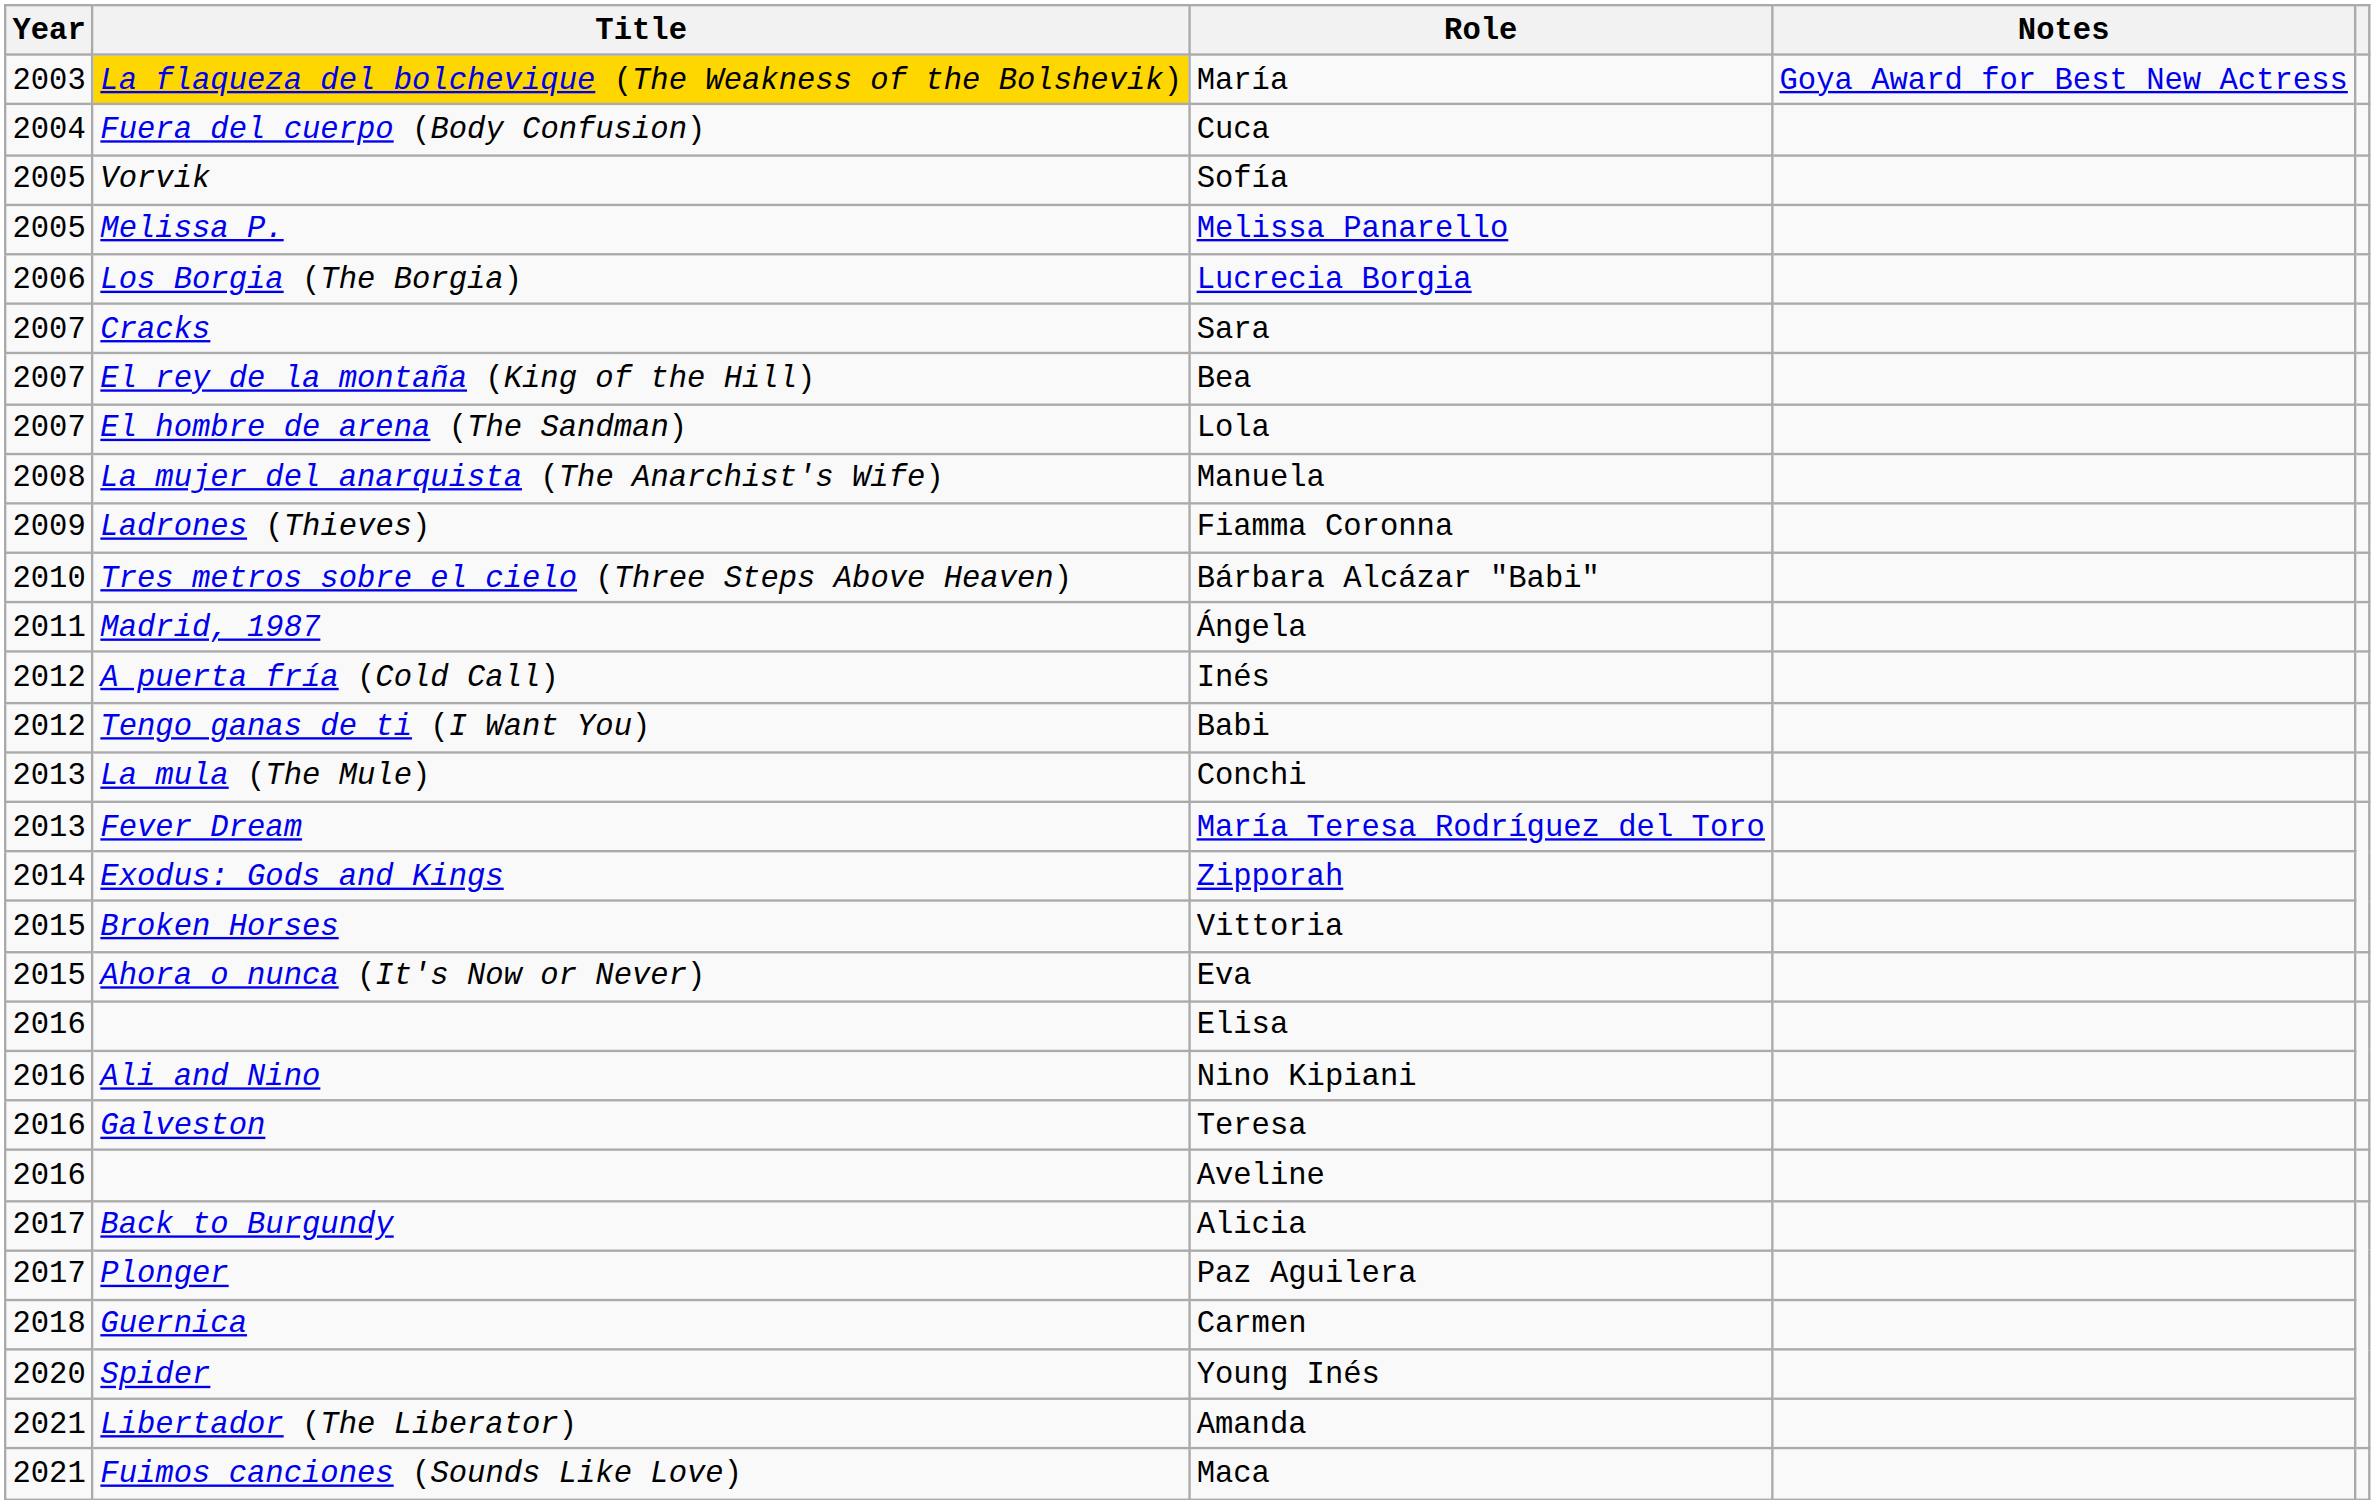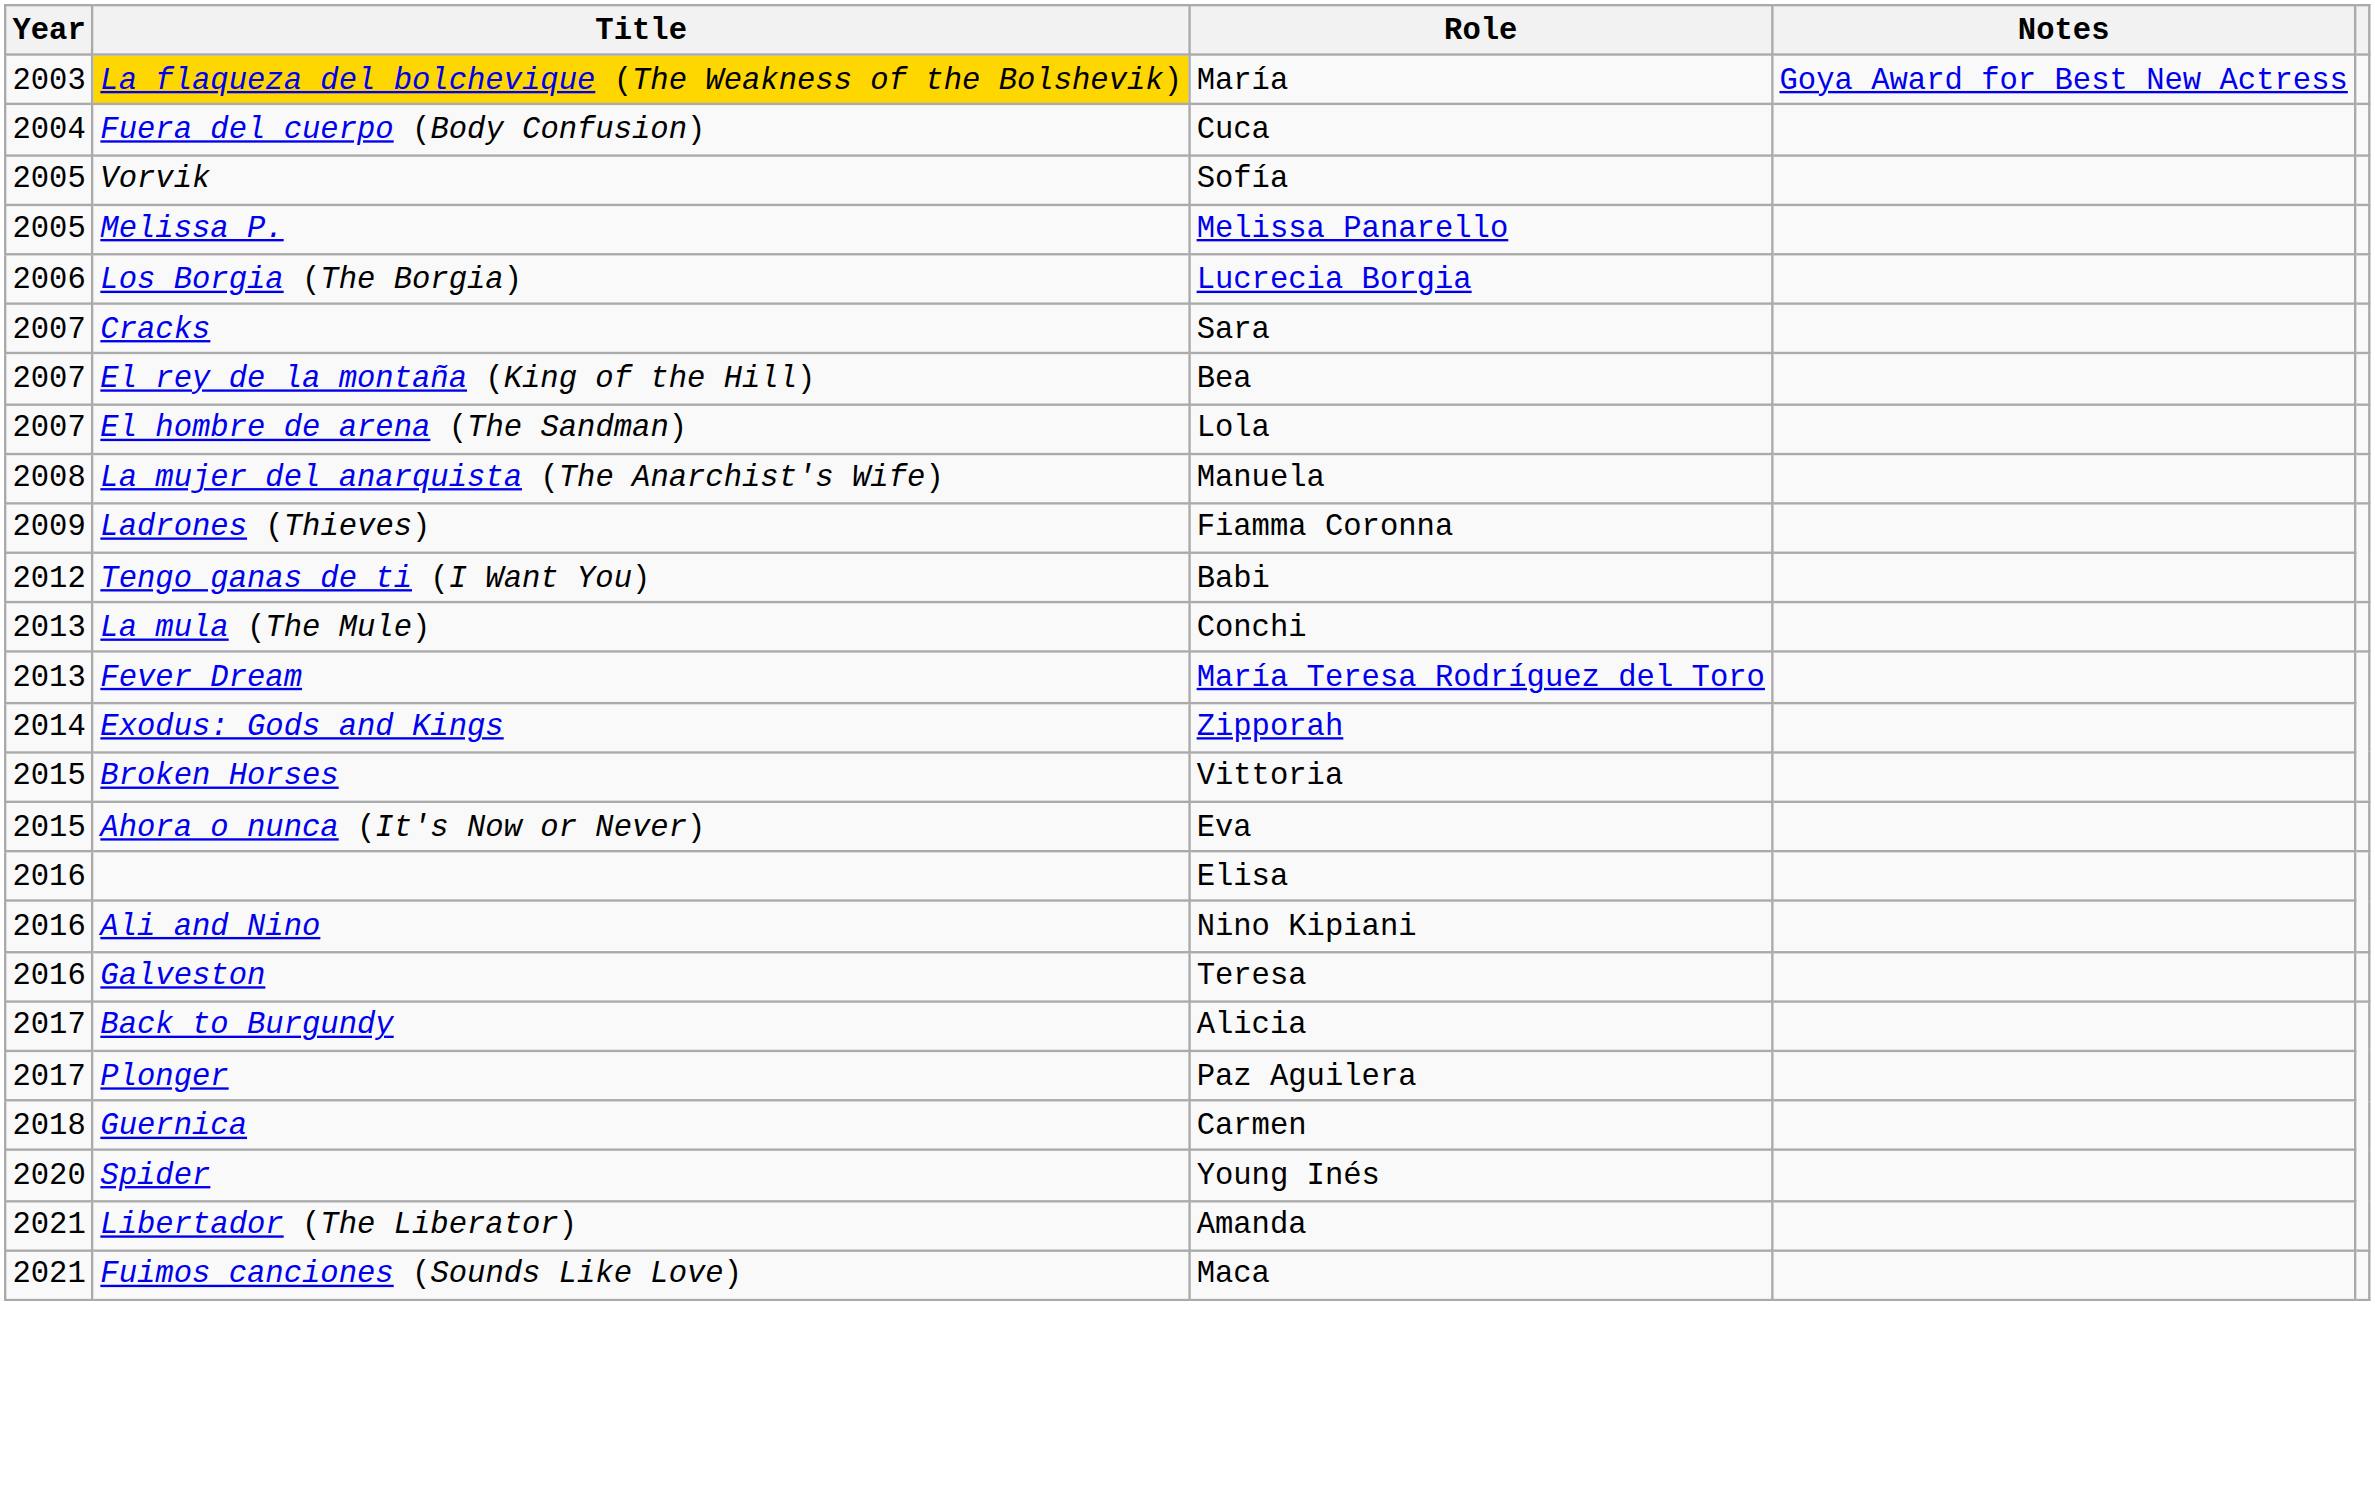 <table class="wikitable sortable">
 <tr>
 <th>Year</th>
 <th>Title</th>
 <th>Role</th>
 <th class="unsortable">Notes</th>
 <th class="unsortable"></th>
 </tr>
 <tr>
 <td>2003</td>
 <td style="background: gold;"><em><a href='#'>La flaqueza del bolchevique</a></em> (<em>The Weakness of the Bolshevik</em>)</td>
 <td>María</td>
 <td><a href='#'>Goya Award for Best New Actress</a></td>
 <td align = "center"></td>
 </tr>
 <tr>
 <td>2004</td>
 <td><em><a href='#'>Fuera del cuerpo</a></em> (<em>Body Confusion</em>)</td>
 <td>Cuca</td>
 <td></td>
 <td align = "center"></td>
 </tr>
 <tr>
 <td>2005</td>
 <td><em>Vorvik</em></td>
 <td>Sofía</td>
 <td></td>
 </tr>
 <tr>
 <td>2005</td>
 <td><em><a href='#'>Melissa P.</a></em></td>
 <td><a href='#'>Melissa Panarello</a></td>
 <td></td>
 <td align = "center"></td>
 </tr>
 <tr>
 <td>2006</td>
 <td><em><a href='#'>Los Borgia</a></em> (<em>The Borgia</em>)</td>
 <td><a href='#'>Lucrecia Borgia</a></td>
 <td></td>
 <td align = "center"></td>
 </tr>
 <tr>
 <td>2007</td>
 <td><em><a href='#'>Cracks</a></em></td>
 <td>Sara</td>
 <td></td>
 <td align = "center"></td>
 </tr>
 <tr>
 <td>2007</td>
 <td><em><a href='#'>El rey de la montaña</a></em> (<em>King of the Hill</em>)</td>
 <td>Bea</td>
 <td></td>
 <td align = "center"></td>
 </tr>
 <tr>
 <td>2007</td>
 <td><em><a href='#'>El hombre de arena</a></em> (<em>The Sandman</em>)</td>
 <td>Lola</td>
 <td></td>
 <td align = "center"></td>
 </tr>
 <tr>
 <td>2008</td>
 <td><em><a href='#'>La mujer del anarquista</a></em> (<em>The Anarchist's Wife</em>)</td>
 <td>Manuela</td>
 <td></td>
 <td align = "center"></td>
 </tr>
 <tr>
 <td>2009</td>
 <td><em><a href='#'>Ladrones</a></em> (<em>Thieves</em>)</td>
 <td>Fiamma Coronna</td>
 <td></td>
 </tr>
 <tr>
-<td>2010</td>
-<td><em><a href='#'>Tres metros sobre el cielo</a></em> (<em>Three Steps Above Heaven</em>)</td>
-<td>Bárbara Alcázar "Babi"</td>
-<td></td>
-<td align = "center"></td>
-</tr>
-<tr>
-<td>2011</td>
-<td><em><a href='#'>Madrid, 1987</a></em></td>
-<td>Ángela</td>
-<td></td>
-<td align = "center"></td>
-</tr>
-<tr>
-<td>2012</td>
-<td><em><a href='#'>A puerta fría</a></em> (<em>Cold Call</em>)</td>
-<td>Inés</td>
-<td></td>
-<td align = "center"></td>
-</tr>
-<tr>
 <td>2012</td>
 <td><em><a href='#'>Tengo ganas de ti</a></em> (<em>I Want You</em>)</td>
 <td>Babi</td>
 <td></td>
 </tr>
 <tr>
 <td>2013</td>
 <td><em><a href='#'>La mula</a></em> (<em>The Mule</em>)</td>
 <td>Conchi</td>
 <td></td>
 <td align = "center"></td>
 </tr>
 <tr>
 <td>2013</td>
 <td><em><a href='#'>Fever Dream</a></em></td>
 <td><a href='#'>María Teresa Rodríguez del Toro</a></td>
 <td></td>
 </tr>
 <tr>
 <td>2014</td>
 <td><em><a href='#'>Exodus: Gods and Kings</a></em></td>
 <td><a href='#'>Zipporah</a></td>
 <td></td>
 </tr>
 <tr>
 <td>2015</td>
 <td><em><a href='#'>Broken Horses</a></em></td>
 <td>Vittoria</td>
 <td></td>
 </tr>
 <tr>
 <td>2015</td>
 <td><em><a href='#'>Ahora o nunca</a></em> (<em>It's Now or Never</em>)</td>
 <td>Eva</td>
 <td></td>
 <td align = "center"></td>
 </tr>
 <tr>
 <td>2016</td>
 <td><em></em></td>
 <td>Elisa</td>
 <td></td>
 </tr>
 <tr>
 <td>2016</td>
 <td><em><a href='#'>Ali and Nino</a></em></td>
 <td>Nino Kipiani</td>
 <td></td>
 </tr>
 <tr>
 <td>2016</td>
 <td><em><a href='#'>Galveston</a></em></td>
 <td>Teresa</td>
 <td></td>
 <td align = "center"></td>
 </tr>
 <tr>
-<td>2016</td>
-<td><em></em></td>
-<td>Aveline</td>
-<td></td>
-<td align = "center"></td>
-</tr>
-<tr>
 <td>2017</td>
 <td><em><a href='#'>Back to Burgundy</a></em></td>
 <td>Alicia</td>
 <td></td>
 </tr>
 <tr>
 <td>2017</td>
 <td><em><a href='#'>Plonger</a></em></td>
 <td>Paz Aguilera</td>
 <td></td>
 </tr>
 <tr>
 <td>2018</td>
 <td><em><a href='#'>Guernica</a></em></td>
 <td>Carmen</td>
 <td></td>
 </tr>
 <tr>
 <td>2020</td>
 <td><em><a href='#'>Spider</a></em></td>
 <td>Young Inés</td>
 <td></td>
 </tr>
 <tr>
 <td>2021</td>
 <td><em><a href='#'>Libertador</a></em> (<em>The Liberator</em>)</td>
 <td>Amanda</td>
 <td></td>
 </tr>
 <tr>
 <td>2021</td>
 <td><em><a href='#'>Fuimos canciones</a></em> (<em>Sounds Like Love</em>)</td>
 <td>Maca</td>
 <td></td>
 <td align = "center"></td>
 </tr>
 </table>
